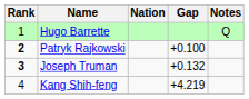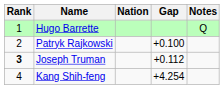 <table class="wikitable sortable" style="text-align:center">
 <tr>
 <th>Rank</th>
 <th>Name</th>
 <th>Nation</th>
 <th>Gap</th>
 <th>Notes</th>
 </tr>
 <tr bgcolor=bbffbb>
 <td>1</td>
 <td align="left"><a href='#'>Hugo Barrette</a></td>
 <td align="left"></td>
 <td></td>
 <td>Q</td>
 </tr>
 <tr>
-<td><strong>2</strong></td>
+<td>2</td>
 <td align="left"><a href='#'>Patryk Rajkowski</a></td>
 <td align="left"></td>
 <td>+0.100</td>
 <td></td>
 </tr>
 <tr>
 <td><strong>3</strong></td>
 <td align="left"><a href='#'>Joseph Truman</a></td>
 <td align="left"></td>
-<td>+0.132</td>
+<td>+0.112</td>
 <td></td>
 </tr>
 <tr>
 <td>4</td>
 <td align="left"><a href='#'>Kang Shih-feng</a></td>
 <td align="left"></td>
-<td>+4.219</td>
+<td>+4.254</td>
 <td></td>
 </tr>
 </table>
